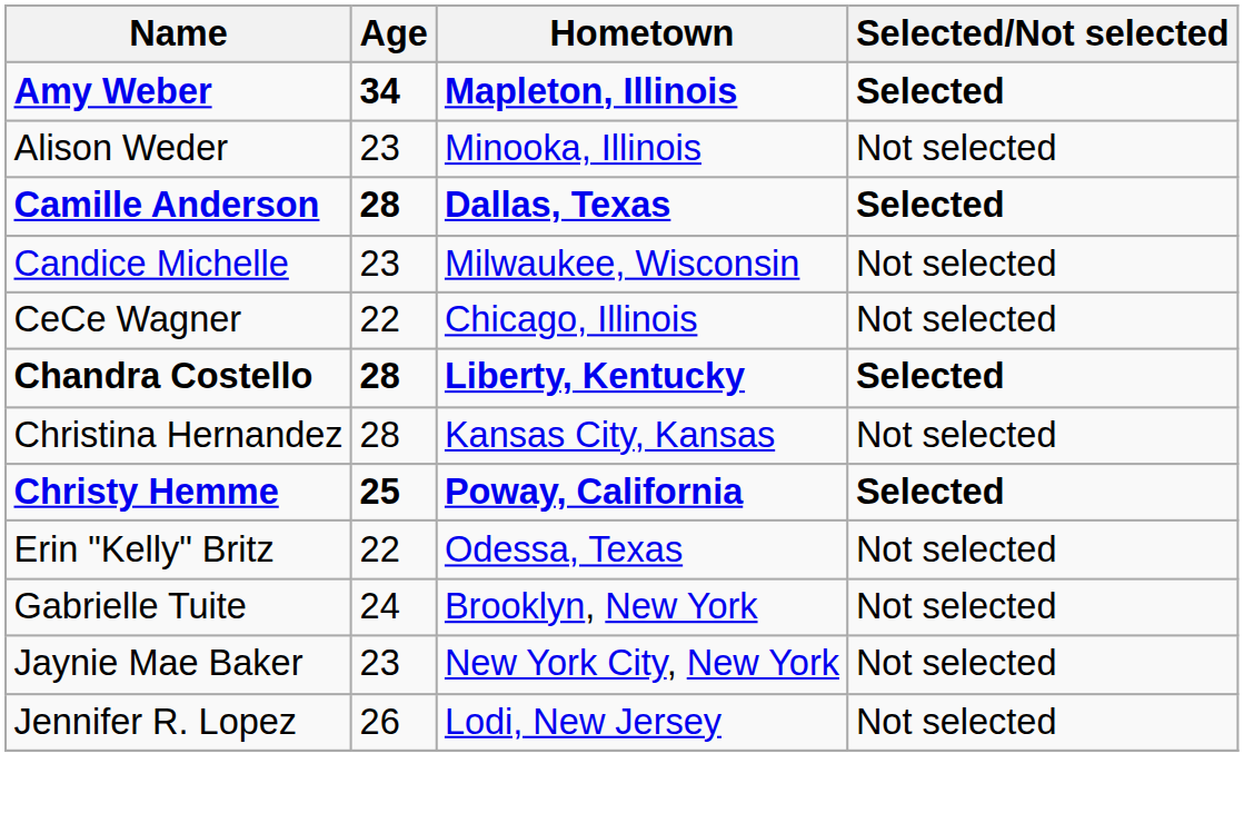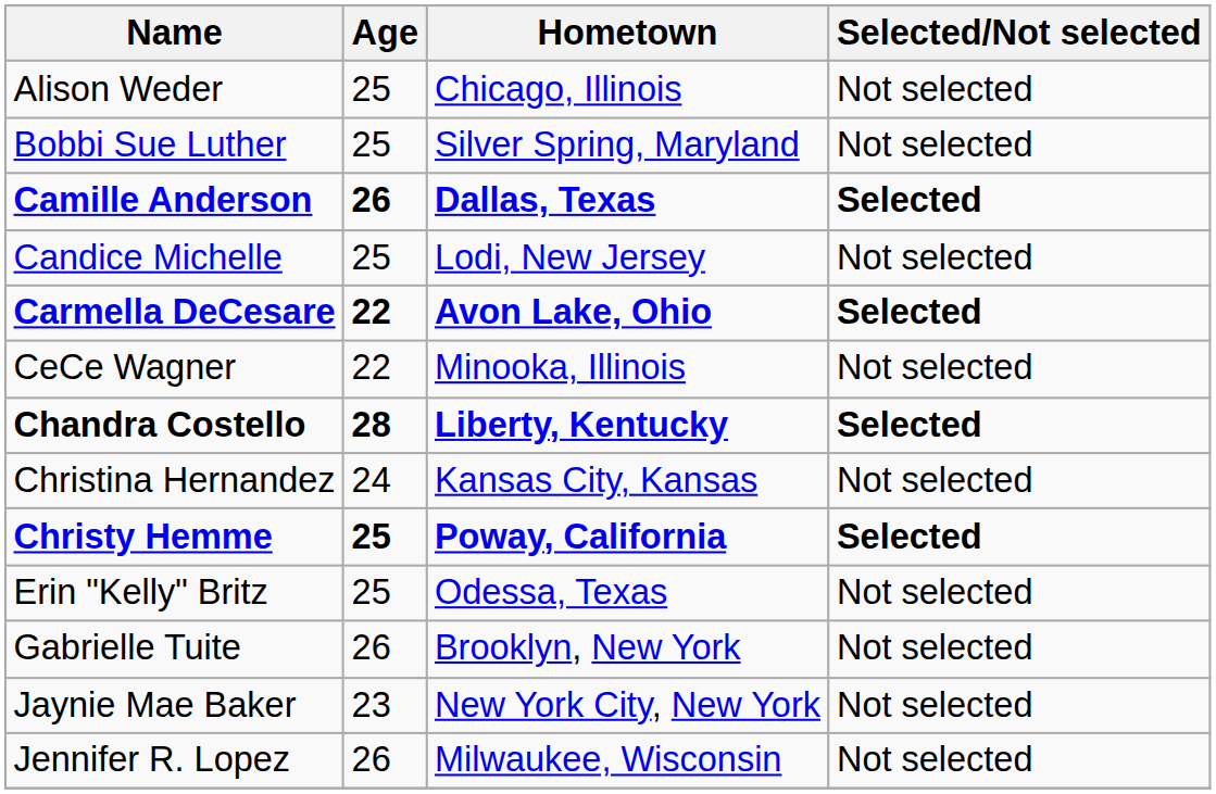 <table class="wikitable sortable">
 <tr>
 <th>Name</th>
 <th>Age</th>
 <th>Hometown</th>
 <th>Selected/Not selected</th>
 </tr>
 <tr>
-<td><strong><a href='#'>Amy Weber</a></strong></td>
-<td><strong>34</strong></td>
-<td><strong><a href='#'>Mapleton, Illinois</a></strong></td>
-<td><strong>Selected</strong> </td>
+<td>Alison Weder</td>
+<td>25</td>
+<td><a href='#'>Chicago, Illinois</a></td>
+<td>Not selected </td>
 </tr>
 <tr>
-<td>Alison Weder</td>
-<td>23</td>
-<td><a href='#'>Minooka, Illinois</a></td>
+<td><a href='#'>Bobbi Sue Luther</a></td>
+<td>25</td>
+<td><a href='#'>Silver Spring, Maryland</a></td>
 <td>Not selected </td>
 </tr>
 <tr>
 <td><strong><a href='#'>Camille Anderson</a></strong></td>
-<td><strong>28</strong></td>
+<td><strong>26</strong></td>
 <td><strong><a href='#'>Dallas, Texas</a></strong></td>
 <td><strong>Selected</strong> </td>
 </tr>
 <tr>
 <td><a href='#'>Candice Michelle</a></td>
-<td>23</td>
-<td><a href='#'>Milwaukee, Wisconsin</a></td>
+<td>25</td>
+<td><a href='#'>Lodi, New Jersey</a></td>
 <td>Not selected </td>
+</tr>
+<tr>
+<td><strong><a href='#'>Carmella DeCesare</a></strong></td>
+<td><strong>22</strong></td>
+<td><strong><a href='#'>Avon Lake, Ohio</a></strong></td>
+<td><strong>Selected</strong> </td>
 </tr>
 <tr>
 <td>CeCe Wagner</td>
 <td>22</td>
-<td><a href='#'>Chicago, Illinois</a></td>
+<td><a href='#'>Minooka, Illinois</a></td>
 <td>Not selected </td>
 </tr>
 <tr>
 <td><strong>Chandra Costello</strong></td>
 <td><strong>28</strong></td>
 <td><strong><a href='#'>Liberty, Kentucky</a></strong></td>
 <td><strong>Selected</strong> </td>
 </tr>
 <tr>
 <td>Christina Hernandez</td>
-<td>28</td>
+<td>24</td>
 <td><a href='#'>Kansas City, Kansas</a></td>
 <td>Not selected </td>
 </tr>
 <tr>
 <td><strong><a href='#'>Christy Hemme</a></strong></td>
 <td><strong>25</strong></td>
 <td><strong><a href='#'>Poway, California</a></strong></td>
 <td><strong>Selected</strong> </td>
 </tr>
 <tr>
 <td>Erin "Kelly" Britz</td>
-<td>22</td>
+<td>25</td>
 <td><a href='#'>Odessa, Texas</a></td>
 <td>Not selected </td>
 </tr>
 <tr>
 <td>Gabrielle Tuite</td>
-<td>24</td>
+<td>26</td>
 <td><a href='#'>Brooklyn</a>, <a href='#'>New York</a></td>
 <td>Not selected </td>
 </tr>
 <tr>
 <td>Jaynie Mae Baker</td>
 <td>23</td>
 <td><a href='#'>New York City</a>, <a href='#'>New York</a></td>
 <td>Not selected </td>
 </tr>
 <tr>
 <td>Jennifer R. Lopez</td>
 <td>26</td>
-<td><a href='#'>Lodi, New Jersey</a></td>
+<td><a href='#'>Milwaukee, Wisconsin</a></td>
 <td>Not selected </td>
 </tr>
 <tr>
 </tr>
 </table>
